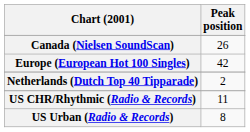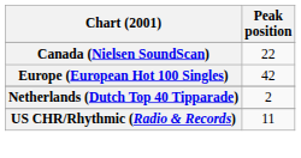 <table class="wikitable sortable plainrowheaders" style="text-align:center">
 <tr>
 <th>Chart (2001)</th>
 <th>Peak<br>position</th>
 </tr>
 <tr>
 </tr>
 <tr>
 </tr>
 <tr>
 </tr>
 <tr>
 </tr>
 <tr>
 <th scope="row">Canada (<a href='#'>Nielsen SoundScan</a>)</th>
-<td>26</td>
+<td>22</td>
 </tr>
 <tr>
 <th scope="row">Europe (<a href='#'>European Hot 100 Singles</a>)</th>
 <td>42</td>
 </tr>
 <tr>
 </tr>
 <tr>
 </tr>
 <tr>
 <th scope="row">Netherlands (<a href='#'>Dutch Top 40 Tipparade</a>)</th>
 <td>2</td>
 </tr>
 <tr>
 </tr>
 <tr>
 </tr>
 <tr>
 </tr>
 <tr>
 </tr>
 <tr>
 </tr>
 <tr>
 </tr>
 <tr>
 </tr>
 <tr>
 </tr>
 <tr>
 </tr>
 <tr>
 </tr>
 <tr>
 <th scope="row">US CHR/Rhythmic (<em><a href='#'>Radio & Records</a></em>)</th>
 <td>11</td>
 </tr>
-<tr>
-<th scope="row">US Urban (<em><a href='#'>Radio & Records</a></em>)</th>
-<td>8</td>
-</tr>
 </table>
